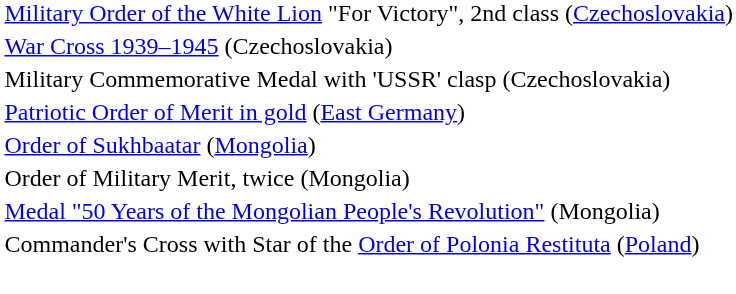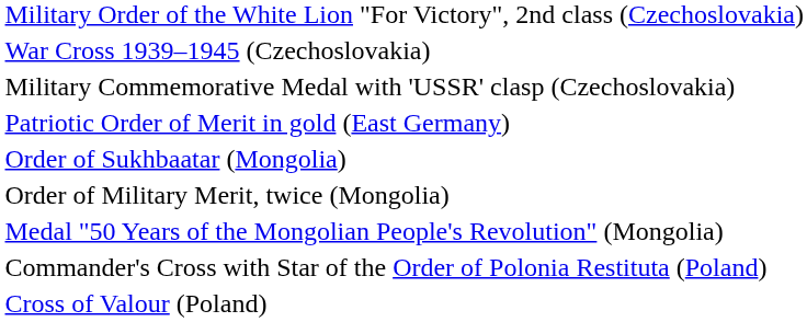 <table>
 <tr>
 <td></td>
 <td><a href='#'>Military Order of the White Lion</a> "For Victory", 2nd class (<a href='#'>Czechoslovakia</a>)</td>
 </tr>
 <tr>
 <td></td>
 <td><a href='#'>War Cross 1939–1945</a> (Czechoslovakia)</td>
 </tr>
 <tr>
 <td></td>
 <td>Military Commemorative Medal with 'USSR' clasp (Czechoslovakia)</td>
 </tr>
 <tr>
 <td></td>
 <td><a href='#'>Patriotic Order of Merit in gold</a> (<a href='#'>East Germany</a>)</td>
 </tr>
 <tr>
 <td></td>
 <td><a href='#'>Order of Sukhbaatar</a> (<a href='#'>Mongolia</a>)</td>
 </tr>
 <tr>
 <td></td>
 <td>Order of Military Merit, twice (Mongolia)</td>
 </tr>
 <tr>
 <td></td>
 <td><a href='#'>Medal "50 Years of the Mongolian People's Revolution"</a> (Mongolia)</td>
 </tr>
 <tr>
 <td></td>
 <td>Commander's Cross with Star of the <a href='#'>Order of Polonia Restituta</a> (<a href='#'>Poland</a>)</td>
 </tr>
 <tr>
+<td></td>
+<td><a href='#'>Cross of Valour</a> (Poland)</td>
+</tr>
+<tr>
 </tr>
 </table>
